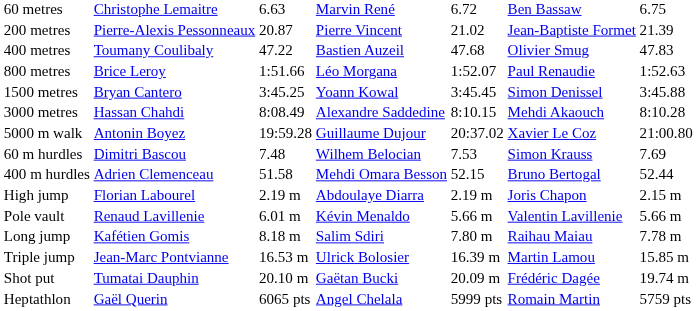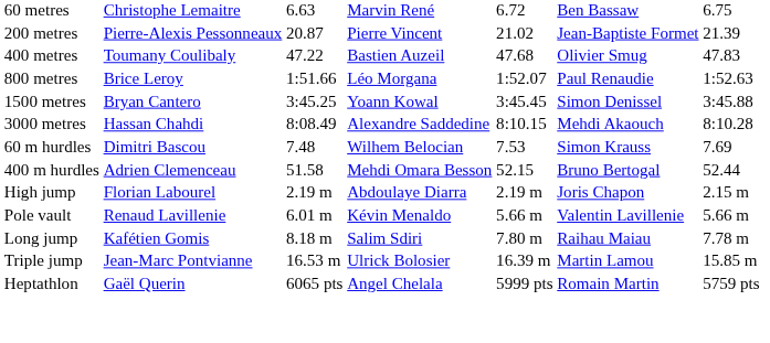 <table>
 <tr>
 <td>60 metres</td>
 <td><a href='#'>Christophe Lemaitre</a></td>
 <td>6.63</td>
 <td><a href='#'>Marvin René</a></td>
 <td>6.72</td>
 <td><a href='#'>Ben Bassaw</a></td>
 <td>6.75</td>
 </tr>
 <tr>
 <td>200 metres</td>
 <td><a href='#'>Pierre-Alexis Pessonneaux</a></td>
 <td>20.87</td>
 <td><a href='#'>Pierre Vincent</a></td>
 <td>21.02</td>
 <td><a href='#'>Jean-Baptiste Formet</a></td>
 <td>21.39</td>
 </tr>
 <tr>
 <td>400 metres</td>
 <td><a href='#'>Toumany Coulibaly</a></td>
 <td>47.22</td>
 <td><a href='#'>Bastien Auzeil</a></td>
 <td>47.68</td>
 <td><a href='#'>Olivier Smug</a></td>
 <td>47.83</td>
 </tr>
 <tr>
 <td>800 metres</td>
 <td><a href='#'>Brice Leroy</a></td>
 <td>1:51.66</td>
 <td><a href='#'>Léo Morgana</a></td>
 <td>1:52.07</td>
 <td><a href='#'>Paul Renaudie</a></td>
 <td>1:52.63</td>
 </tr>
 <tr>
 <td>1500 metres</td>
 <td><a href='#'>Bryan Cantero</a></td>
 <td>3:45.25</td>
 <td><a href='#'>Yoann Kowal</a></td>
 <td>3:45.45</td>
 <td><a href='#'>Simon Denissel</a></td>
 <td>3:45.88</td>
 </tr>
 <tr>
 <td>3000 metres</td>
 <td><a href='#'>Hassan Chahdi</a></td>
 <td>8:08.49</td>
 <td><a href='#'>Alexandre Saddedine</a></td>
 <td>8:10.15</td>
 <td><a href='#'>Mehdi Akaouch</a></td>
 <td>8:10.28</td>
 </tr>
 <tr>
-<td>5000 m walk</td>
-<td><a href='#'>Antonin Boyez</a></td>
-<td>19:59.28</td>
-<td><a href='#'>Guillaume Dujour</a></td>
-<td>20:37.02</td>
-<td><a href='#'>Xavier Le Coz</a></td>
-<td>21:00.80</td>
-</tr>
-<tr>
 <td>60 m hurdles</td>
 <td><a href='#'>Dimitri Bascou</a></td>
 <td>7.48</td>
 <td><a href='#'>Wilhem Belocian</a></td>
 <td>7.53</td>
 <td><a href='#'>Simon Krauss</a></td>
 <td>7.69</td>
 </tr>
 <tr>
 <td>400 m hurdles</td>
 <td><a href='#'>Adrien Clemenceau</a></td>
 <td>51.58</td>
 <td><a href='#'>Mehdi Omara Besson</a></td>
 <td>52.15</td>
 <td><a href='#'>Bruno Bertogal</a></td>
 <td>52.44</td>
 </tr>
 <tr>
 <td>High jump</td>
 <td><a href='#'>Florian Labourel</a></td>
 <td>2.19 m</td>
 <td><a href='#'>Abdoulaye Diarra</a></td>
 <td>2.19 m</td>
 <td><a href='#'>Joris Chapon</a></td>
 <td>2.15 m</td>
 </tr>
 <tr>
 <td>Pole vault</td>
 <td><a href='#'>Renaud Lavillenie</a></td>
 <td>6.01 m</td>
 <td><a href='#'>Kévin Menaldo</a></td>
 <td>5.66 m</td>
 <td><a href='#'>Valentin Lavillenie</a></td>
 <td>5.66 m</td>
 </tr>
 <tr>
 <td>Long jump</td>
 <td><a href='#'>Kafétien Gomis</a></td>
 <td>8.18 m</td>
 <td><a href='#'>Salim Sdiri</a></td>
 <td>7.80 m</td>
 <td><a href='#'>Raihau Maiau</a></td>
 <td>7.78 m</td>
 </tr>
 <tr>
 <td>Triple jump</td>
 <td><a href='#'>Jean-Marc Pontvianne</a></td>
 <td>16.53 m</td>
 <td><a href='#'>Ulrick Bolosier</a></td>
 <td>16.39 m</td>
 <td><a href='#'>Martin Lamou</a></td>
 <td>15.85 m</td>
 </tr>
 <tr>
-<td>Shot put</td>
-<td><a href='#'>Tumatai Dauphin</a></td>
-<td>20.10 m</td>
-<td><a href='#'>Gaëtan Bucki</a></td>
-<td>20.09 m</td>
-<td><a href='#'>Frédéric Dagée</a></td>
-<td>19.74 m</td>
-</tr>
-<tr>
 <td>Heptathlon</td>
 <td><a href='#'>Gaël Querin</a></td>
 <td>6065 pts</td>
 <td><a href='#'>Angel Chelala</a></td>
 <td>5999 pts</td>
 <td><a href='#'>Romain Martin</a></td>
 <td>5759 pts</td>
 </tr>
 </table>
